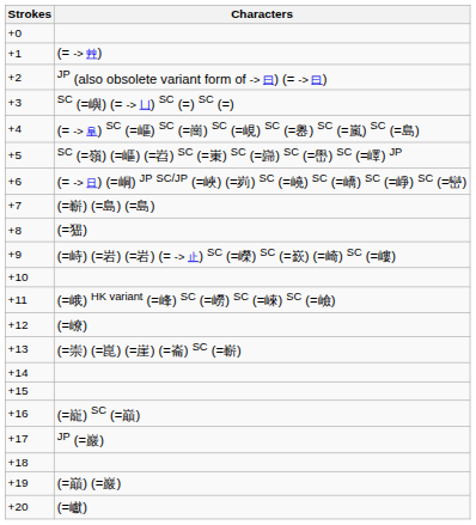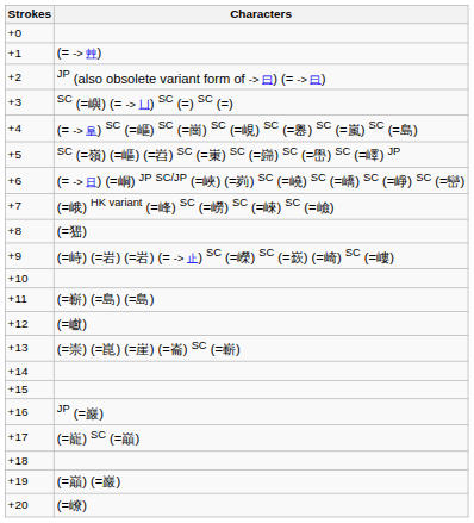 <table class="wikitable">
 <tr>
 <th>Strokes</th>
 <th>Characters</th>
 </tr>
 <tr>
 <td>+0</td>
 <td style="font-size: large;"></td>
 </tr>
 <tr>
 <td>+1</td>
 <td style="font-size: large;"> (= <small>-> <a href='#'>艸</a></small>) </td>
 </tr>
 <tr>
 <td>+2</td>
 <td style="font-size: large;">   <sup>JP</sup> (also obsolete variant form of  <small>-> <a href='#'>曰</a></small>)  (= <small>-> <a href='#'>曰</a></small>)</td>
 </tr>
 <tr>
 <td>+3</td>
 <td style="font-size: large;">       <sup>SC</sup> (=嶼)  (= <small>-> <a href='#'>凵</a></small>) <sup>SC</sup> (=) <sup>SC</sup> (=) </td>
 </tr>
 <tr>
 <td>+4</td>
 <td style="font-size: large;">  (= <small>-> <a href='#'>阜</a></small>)                <sup>SC</sup> (=嶇) <sup>SC</sup> (=崗) <sup>SC</sup> (=峴) <sup>SC</sup> (=嶴) <sup>SC</sup> (=嵐) <sup>SC</sup> (=島) </td>
 </tr>
 <tr>
 <td>+5</td>
 <td style="font-size: large;">                <sup>SC</sup> (=嶺)        (=嶇)      (=岧)    <sup>SC</sup> (=崬)  <sup>SC</sup> (=巋)    <sup>SC</sup> (=嶨) <sup>SC</sup> (=嶧) <sup>JP</sup></td>
 </tr>
 <tr>
 <td>+6</td>
 <td style="font-size: large;">                 (= <small>-> <a href='#'>日</a></small>)         (=峒)   <sup>JP</sup> <sup>SC/JP</sup> (=峽)  (=峛) <sup>SC</sup> (=嶢) <sup>SC</sup> (=嶠) <sup>SC</sup> (=崢) <sup>SC</sup> (=巒) </td>
 </tr>
 <tr>
 <td>+7</td>
-<td style="font-size: large;">             (=嶄)         (=島)  (=島)  </td>
+<td style="font-size: large;">  (=峨)      <sup>HK variant</sup> (=峰)                   <sup>SC</sup> (=嶗) <sup>SC</sup> (=崍) <sup>SC</sup> (=嶮) </td>
 </tr>
 <tr>
 <td>+8</td>
 <td style="font-size: large;">    (=峱)             </td>
 </tr>
 <tr>
 <td>+9</td>
 <td style="font-size: large;">           (=峙)                       (=岩)  (=岩)     (= <small>-> <a href='#'>止</a></small>) <sup>SC</sup> (=嶸)  <sup>SC</sup> (=嶔)   (=崎) <sup>SC</sup> (=嶁)</td>
 </tr>
 <tr>
 <td>+10</td>
 <td style="font-size: large;">                         </td>
 </tr>
 <tr>
 <td>+11</td>
-<td style="font-size: large;">  (=峨)      <sup>HK variant</sup> (=峰)                   <sup>SC</sup> (=嶗) <sup>SC</sup> (=崍) <sup>SC</sup> (=嶮) </td>
+<td style="font-size: large;">             (=嶄)         (=島)  (=島)  </td>
 </tr>
 <tr>
 <td>+12</td>
-<td style="font-size: large;">            (=嶛)           </td>
+<td style="font-size: large;">    (=巘)</td>
 </tr>
 <tr>
 <td>+13</td>
 <td style="font-size: large;">   (=崇)         (=崑)      (=崖)    (=崙)                     <sup>SC</sup> (=嶄)   </td>
 </tr>
 <tr>
 <td>+14</td>
 <td style="font-size: large;">       </td>
 </tr>
 <tr>
 <td>+15</td>
 <td style="font-size: large;">  </td>
 </tr>
 <tr>
 <td>+16</td>
-<td style="font-size: large;">   (=巃) <sup>SC</sup> (=巔)</td>
+<td style="font-size: large;">      <sup>JP</sup> (=巖)</td>
 </tr>
 <tr>
 <td>+17</td>
-<td style="font-size: large;">      <sup>JP</sup> (=巖)</td>
+<td style="font-size: large;">   (=巃) <sup>SC</sup> (=巔)</td>
 </tr>
 <tr>
 <td>+18</td>
 <td style="font-size: large;">  </td>
 </tr>
 <tr>
 <td>+19</td>
 <td style="font-size: large;">    (=巔)    (=巖)</td>
 </tr>
 <tr>
 <td>+20</td>
-<td style="font-size: large;">    (=巘)</td>
+<td style="font-size: large;">            (=嶛)           </td>
 </tr>
 </table>
